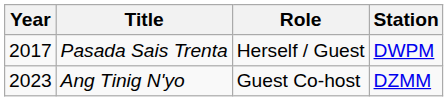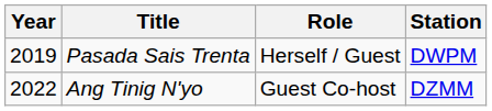 <table class="wikitable">
 <tr>
 <th>Year</th>
 <th>Title</th>
 <th>Role</th>
 <th>Station</th>
 </tr>
 <tr>
-<td>2017</td>
+<td>2019</td>
 <td><em>Pasada Sais Trenta</em></td>
 <td>Herself / Guest</td>
 <td><a href='#'>DWPM</a></td>
 </tr>
 <tr>
-<td>2023</td>
+<td>2022</td>
 <td><em>Ang Tinig N'yo</em></td>
 <td>Guest Co-host</td>
 <td><a href='#'>DZMM</a></td>
 </tr>
 </table>
